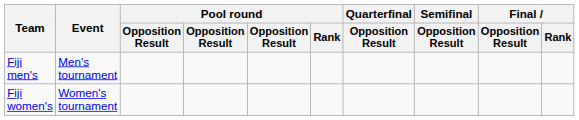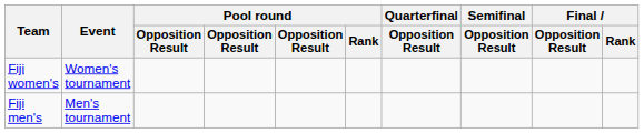 <table class=wikitable style=font-size:90%;text-align:center>
 <tr>
 <th rowspan=2>Team</th>
 <th rowspan=2>Event</th>
 <th colspan=4>Pool round</th>
 <th>Quarterfinal</th>
 <th>Semifinal</th>
 <th colspan=2>Final / </th>
 </tr>
 <tr style=font-size:95%>
 <th>Opposition<br>Result</th>
 <th>Opposition<br>Result</th>
 <th>Opposition<br>Result</th>
 <th>Rank</th>
 <th>Opposition<br>Result</th>
 <th>Opposition<br>Result</th>
 <th>Opposition<br>Result</th>
 <th>Rank</th>
 </tr>
 <tr>
+<td align=left><a href='#'>Fiji women's</a></td>
+<td align=left><a href='#'>Women's tournament</a></td>
+<td><br></td>
+<td><br></td>
+<td><br></td>
+<td></td>
+<td></td>
+<td></td>
+<td></td>
+<td></td>
+</tr>
+<tr>
 <td align=left><a href='#'>Fiji men's</a></td>
 <td align=left><a href='#'>Men's tournament</a></td>
 <td><br></td>
 <td><br></td>
 <td></td>
 <td></td>
 <td></td>
 <td></td>
 <td></td>
 <td></td>
 </tr>
-<tr>
-<td align=left><a href='#'>Fiji women's</a></td>
-<td align=left><a href='#'>Women's tournament</a></td>
-<td><br></td>
-<td><br></td>
-<td><br></td>
-<td></td>
-<td></td>
-<td></td>
-<td></td>
-<td></td>
-</tr>
 </table>
